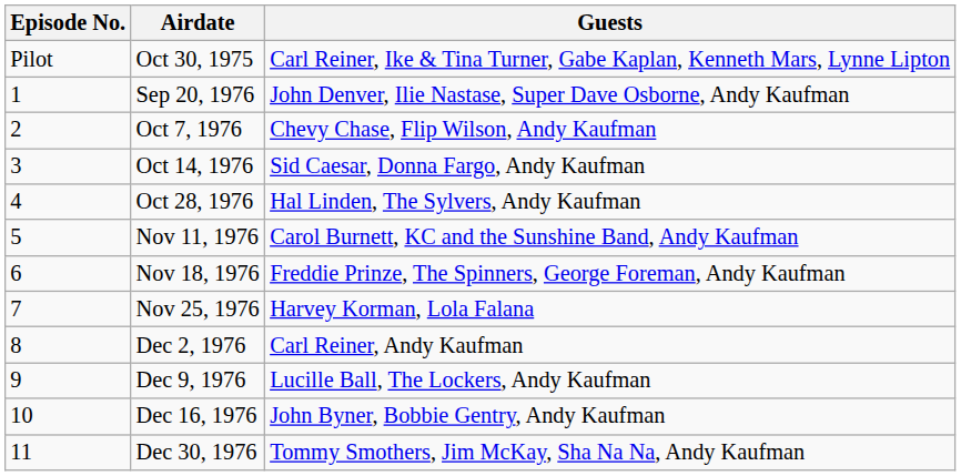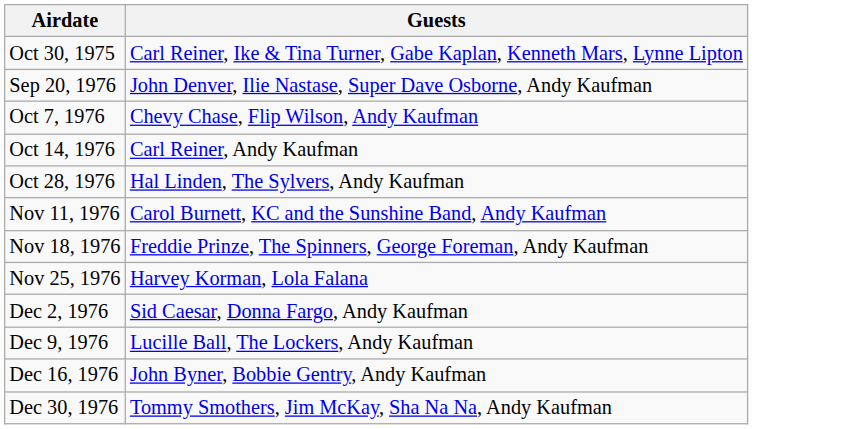 <table class="wikitable">
 <tr>
-<th>Episode No.</th>
 <th>Airdate</th>
 <th>Guests</th>
 </tr>
 <tr>
-<td>Pilot</td>
 <td>Oct 30, 1975</td>
 <td><a href='#'>Carl Reiner</a>, <a href='#'>Ike & Tina Turner</a>, <a href='#'>Gabe Kaplan</a>, <a href='#'>Kenneth Mars</a>, <a href='#'>Lynne Lipton</a></td>
 </tr>
 <tr>
-<td>1</td>
 <td>Sep 20, 1976</td>
 <td><a href='#'>John Denver</a>, <a href='#'>Ilie Nastase</a>, <a href='#'>Super Dave Osborne</a>, Andy Kaufman</td>
 </tr>
 <tr>
-<td>2</td>
 <td>Oct 7, 1976</td>
 <td><a href='#'>Chevy Chase</a>, <a href='#'>Flip Wilson</a>, <a href='#'>Andy Kaufman</a></td>
 </tr>
 <tr>
-<td>3</td>
 <td>Oct 14, 1976</td>
-<td><a href='#'>Sid Caesar</a>, <a href='#'>Donna Fargo</a>, Andy Kaufman</td>
+<td><a href='#'>Carl Reiner</a>, Andy Kaufman</td>
 </tr>
 <tr>
-<td>4</td>
 <td>Oct 28, 1976</td>
 <td><a href='#'>Hal Linden</a>, <a href='#'>The Sylvers</a>, Andy Kaufman</td>
 </tr>
 <tr>
-<td>5</td>
 <td>Nov 11, 1976</td>
 <td><a href='#'>Carol Burnett</a>, <a href='#'>KC and the Sunshine Band</a>, <a href='#'>Andy Kaufman</a></td>
 </tr>
 <tr>
-<td>6</td>
 <td>Nov 18, 1976</td>
 <td><a href='#'>Freddie Prinze</a>, <a href='#'>The Spinners</a>, <a href='#'>George Foreman</a>, Andy Kaufman</td>
 </tr>
 <tr>
-<td>7</td>
 <td>Nov 25, 1976</td>
 <td><a href='#'>Harvey Korman</a>, <a href='#'>Lola Falana</a></td>
 </tr>
 <tr>
-<td>8</td>
 <td>Dec 2, 1976</td>
-<td><a href='#'>Carl Reiner</a>, Andy Kaufman</td>
+<td><a href='#'>Sid Caesar</a>, <a href='#'>Donna Fargo</a>, Andy Kaufman</td>
 </tr>
 <tr>
-<td>9</td>
 <td>Dec 9, 1976</td>
 <td><a href='#'>Lucille Ball</a>, <a href='#'>The Lockers</a>, Andy Kaufman</td>
 </tr>
 <tr>
-<td>10</td>
 <td>Dec 16, 1976</td>
 <td><a href='#'>John Byner</a>, <a href='#'>Bobbie Gentry</a>, Andy Kaufman</td>
 </tr>
 <tr>
-<td>11</td>
 <td>Dec 30, 1976</td>
 <td><a href='#'>Tommy Smothers</a>, <a href='#'>Jim McKay</a>, <a href='#'>Sha Na Na</a>, Andy Kaufman</td>
 </tr>
 </table>
